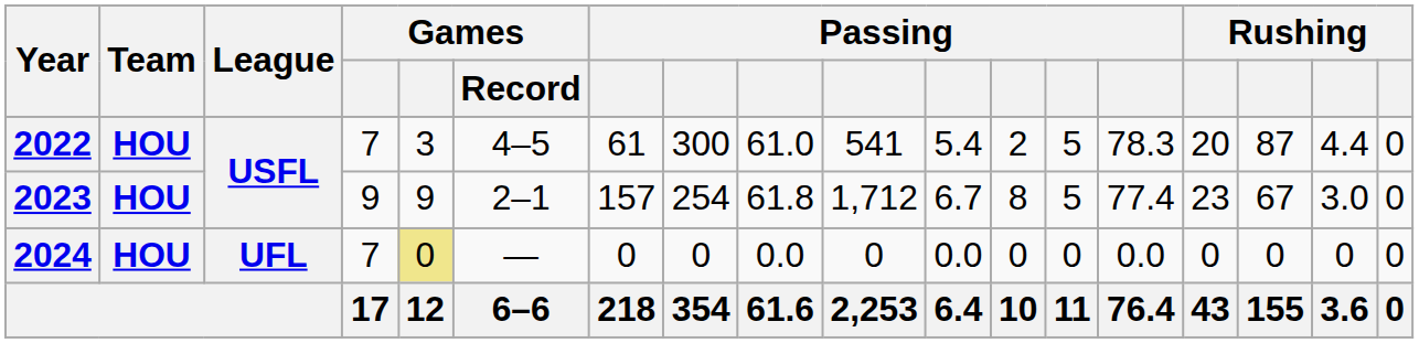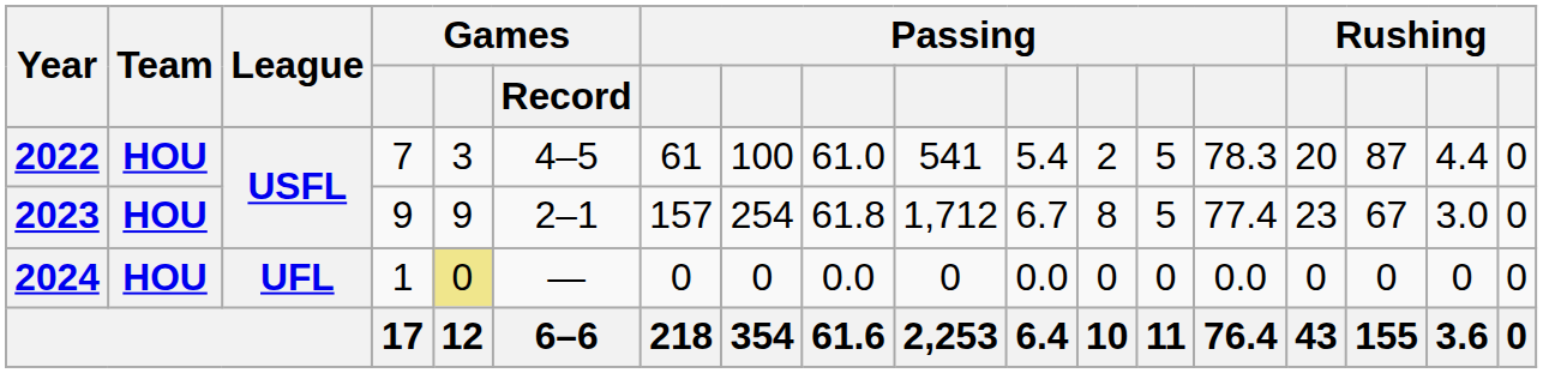 <table class="wikitable" style="text-align:center">
 <tr>
 <th rowspan="2">Year</th>
 <th rowspan="2">Team</th>
 <th rowspan="2">League</th>
 <th colspan="3">Games</th>
 <th colspan="8">Passing</th>
 <th colspan="4">Rushing</th>
 </tr>
 <tr>
 <th></th>
 <th></th>
 <th>Record</th>
 <th></th>
 <th></th>
 <th></th>
 <th></th>
 <th></th>
 <th></th>
 <th></th>
 <th></th>
 <th></th>
 <th></th>
 <th></th>
 <th></th>
 </tr>
 <tr>
 <th><a href='#'>2022</a></th>
 <th><a href='#'>HOU</a></th>
 <th rowspan="2"><a href='#'>USFL</a></th>
 <td>7</td>
 <td>3</td>
 <td>4–5</td>
 <td>61</td>
-<td>300</td>
+<td>100</td>
 <td>61.0</td>
 <td>541</td>
 <td>5.4</td>
 <td>2</td>
 <td>5</td>
 <td>78.3</td>
 <td>20</td>
 <td>87</td>
 <td>4.4</td>
 <td>0</td>
 </tr>
 <tr>
 <th><a href='#'>2023</a></th>
 <th><a href='#'>HOU</a></th>
 <td>9</td>
 <td>9</td>
 <td>2–1</td>
 <td>157</td>
 <td>254</td>
 <td>61.8</td>
 <td>1,712</td>
 <td>6.7</td>
 <td>8</td>
 <td>5</td>
 <td>77.4</td>
 <td>23</td>
 <td>67</td>
 <td>3.0</td>
 <td>0</td>
 </tr>
 <tr>
 <th><a href='#'>2024</a></th>
 <th><a href='#'>HOU</a></th>
 <th><a href='#'>UFL</a></th>
-<td>7</td>
+<td>1</td>
 <td style="background: khaki;">0</td>
 <td>—</td>
 <td>0</td>
 <td>0</td>
 <td>0.0</td>
 <td>0</td>
 <td>0.0</td>
 <td>0</td>
 <td>0</td>
 <td>0.0</td>
 <td>0</td>
 <td>0</td>
 <td>0</td>
 <td>0</td>
 </tr>
 <tr>
 <th colspan="3"></th>
 <th>17</th>
 <th>12</th>
 <th>6–6</th>
 <th>218</th>
 <th>354</th>
 <th>61.6</th>
 <th>2,253</th>
 <th>6.4</th>
 <th>10</th>
 <th>11</th>
 <th>76.4</th>
 <th>43</th>
 <th>155</th>
 <th>3.6</th>
 <th>0</th>
 </tr>
 </table>
